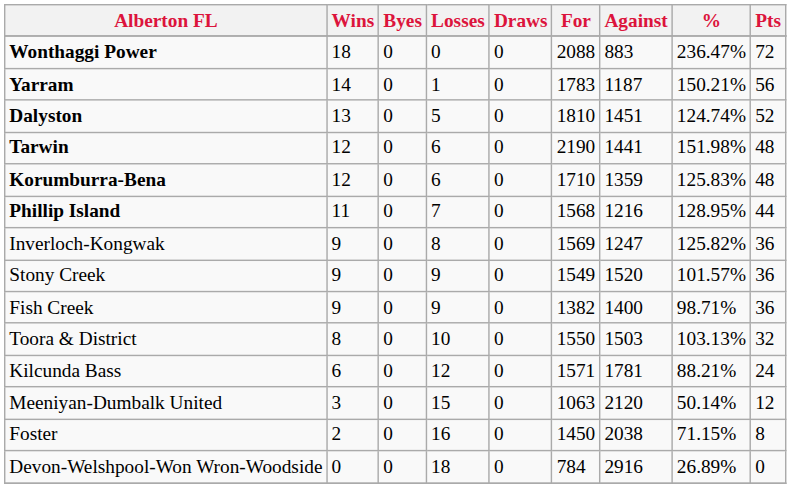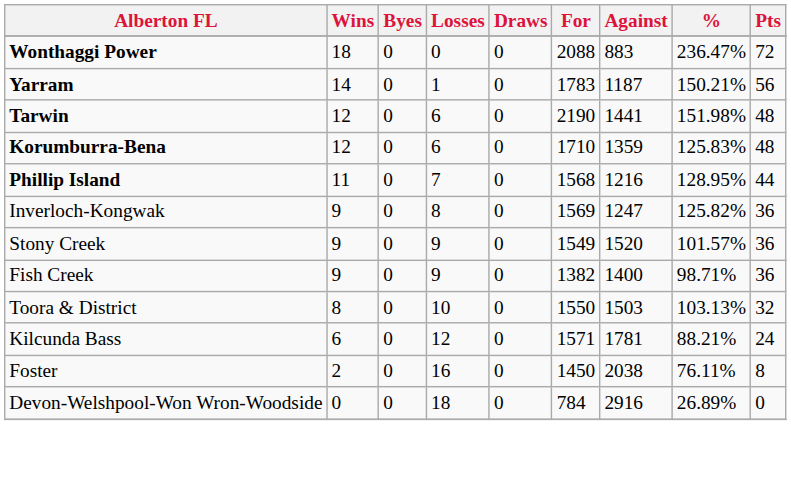 <table style="font-size: 85%; text-align: left;" class="wikitable">
 <tr>
 <th style="color:crimson">Alberton FL</th>
 <th style="color:crimson">Wins</th>
 <th style="color:crimson">Byes</th>
 <th style="color:crimson">Losses</th>
 <th style="color:crimson">Draws</th>
 <th style="color:crimson">For</th>
 <th style="color:crimson">Against</th>
 <th style="color:crimson">%</th>
 <th style="color:crimson">Pts</th>
 </tr>
 <tr>
 </tr>
 <tr>
 </tr>
 <tr>
 <td><strong> Wonthaggi Power </strong></td>
 <td>18</td>
 <td>0</td>
 <td>0</td>
 <td>0</td>
 <td>2088</td>
 <td>883</td>
 <td>236.47%</td>
 <td>72</td>
 </tr>
 <tr>
 <td><strong> Yarram </strong></td>
 <td>14</td>
 <td>0</td>
 <td>1</td>
 <td>0</td>
 <td>1783</td>
 <td>1187</td>
 <td>150.21%</td>
 <td>56</td>
-</tr>
-<tr>
-<td><strong> Dalyston </strong></td>
-<td>13</td>
-<td>0</td>
-<td>5</td>
-<td>0</td>
-<td>1810</td>
-<td>1451</td>
-<td>124.74%</td>
-<td>52</td>
 </tr>
 <tr>
 <td><strong> Tarwin </strong></td>
 <td>12</td>
 <td>0</td>
 <td>6</td>
 <td>0</td>
 <td>2190</td>
 <td>1441</td>
 <td>151.98%</td>
 <td>48</td>
 </tr>
 <tr>
 <td><strong> Korumburra-Bena </strong></td>
 <td>12</td>
 <td>0</td>
 <td>6</td>
 <td>0</td>
 <td>1710</td>
 <td>1359</td>
 <td>125.83%</td>
 <td>48</td>
 </tr>
 <tr>
 <td><strong> Phillip Island</strong></td>
 <td>11</td>
 <td>0</td>
 <td>7</td>
 <td>0</td>
 <td>1568</td>
 <td>1216</td>
 <td>128.95%</td>
 <td>44</td>
 </tr>
 <tr>
 <td>Inverloch-Kongwak</td>
 <td>9</td>
 <td>0</td>
 <td>8</td>
 <td>0</td>
 <td>1569</td>
 <td>1247</td>
 <td>125.82%</td>
 <td>36</td>
 </tr>
 <tr>
 <td>Stony Creek</td>
 <td>9</td>
 <td>0</td>
 <td>9</td>
 <td>0</td>
 <td>1549</td>
 <td>1520</td>
 <td>101.57%</td>
 <td>36</td>
 </tr>
 <tr>
 <td>Fish Creek</td>
 <td>9</td>
 <td>0</td>
 <td>9</td>
 <td>0</td>
 <td>1382</td>
 <td>1400</td>
 <td>98.71%</td>
 <td>36</td>
 </tr>
 <tr>
 <td>Toora & District</td>
 <td>8</td>
 <td>0</td>
 <td>10</td>
 <td>0</td>
 <td>1550</td>
 <td>1503</td>
 <td>103.13%</td>
 <td>32</td>
 </tr>
 <tr>
 <td>Kilcunda Bass</td>
 <td>6</td>
 <td>0</td>
 <td>12</td>
 <td>0</td>
 <td>1571</td>
 <td>1781</td>
 <td>88.21%</td>
 <td>24</td>
 </tr>
 <tr>
-<td>Meeniyan-Dumbalk United</td>
-<td>3</td>
-<td>0</td>
-<td>15</td>
-<td>0</td>
-<td>1063</td>
-<td>2120</td>
-<td>50.14%</td>
-<td>12</td>
-</tr>
-<tr>
 <td>Foster</td>
 <td>2</td>
 <td>0</td>
 <td>16</td>
 <td>0</td>
 <td>1450</td>
 <td>2038</td>
-<td>71.15%</td>
+<td>76.11%</td>
 <td>8</td>
 </tr>
 <tr>
 <td>Devon-Welshpool-Won Wron-Woodside</td>
 <td>0</td>
 <td>0</td>
 <td>18</td>
 <td>0</td>
 <td>784</td>
 <td>2916</td>
 <td>26.89%</td>
 <td>0</td>
 </tr>
 <tr>
 </tr>
 </table>
